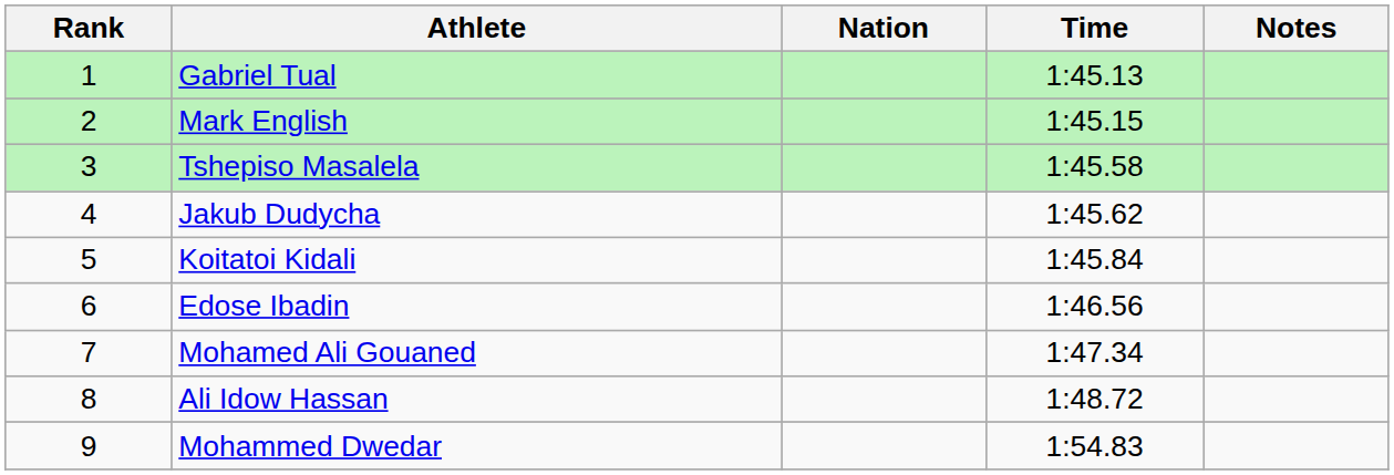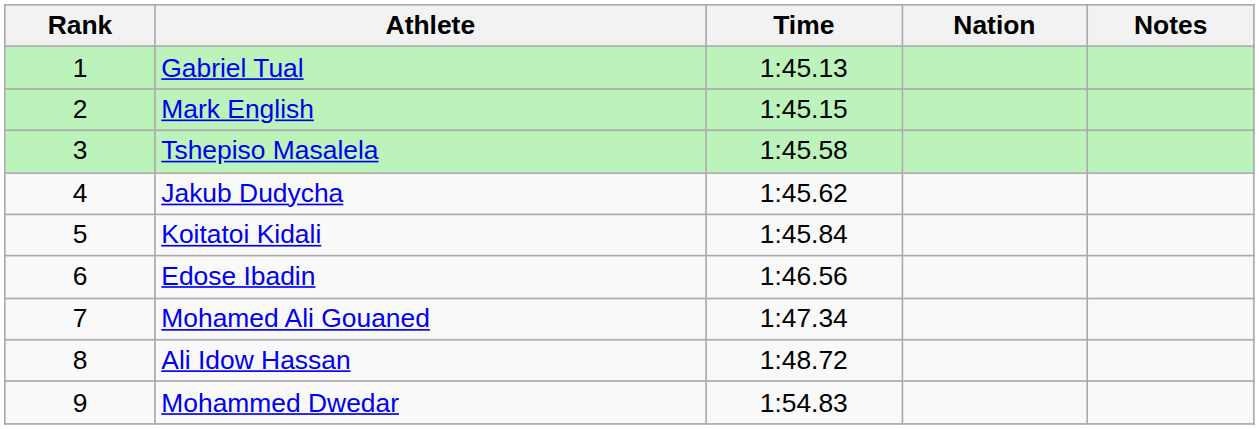 <table class="wikitable sortable" style="text-align:center;width: 60%;">
 <tr>
 <th>Rank</th>
 <th>Athlete</th>
+<th>Time</th>
 <th>Nation</th>
-<th>Time</th>
 <th>Notes</th>
 </tr>
 <tr bgcolor=#bbf3bb>
 <td>1</td>
 <td align=left><a href='#'>Gabriel Tual</a></td>
+<td>1:45.13</td>
 <td align=left></td>
-<td>1:45.13</td>
 <td></td>
 </tr>
 <tr bgcolor=#bbf3bb>
 <td>2</td>
 <td align=left><a href='#'>Mark English</a></td>
+<td>1:45.15</td>
 <td align=left></td>
-<td>1:45.15</td>
 <td></td>
 </tr>
 <tr bgcolor=#bbf3bb>
 <td>3</td>
 <td align=left><a href='#'>Tshepiso Masalela</a></td>
+<td>1:45.58</td>
 <td align=left></td>
-<td>1:45.58</td>
 <td></td>
 </tr>
 <tr>
 <td>4</td>
 <td align=left><a href='#'>Jakub Dudycha</a></td>
+<td>1:45.62</td>
 <td align=left></td>
-<td>1:45.62</td>
 <td></td>
 </tr>
 <tr>
 <td>5</td>
 <td align=left><a href='#'>Koitatoi Kidali</a></td>
+<td>1:45.84</td>
 <td align=left></td>
-<td>1:45.84</td>
 <td></td>
 </tr>
 <tr>
 <td>6</td>
 <td align=left><a href='#'>Edose Ibadin</a></td>
+<td>1:46.56</td>
 <td align=left></td>
-<td>1:46.56</td>
 <td></td>
 </tr>
 <tr>
 <td>7</td>
 <td align=left><a href='#'>Mohamed Ali Gouaned</a></td>
+<td>1:47.34</td>
 <td align=left></td>
-<td>1:47.34</td>
 <td></td>
 </tr>
 <tr>
 <td>8</td>
 <td align=left><a href='#'>Ali Idow Hassan</a></td>
+<td>1:48.72</td>
 <td align=left></td>
-<td>1:48.72</td>
 <td></td>
 </tr>
 <tr>
 <td>9</td>
 <td align=left><a href='#'>Mohammed Dwedar</a></td>
+<td>1:54.83</td>
 <td align=left></td>
-<td>1:54.83</td>
 <td></td>
 </tr>
 </table>
